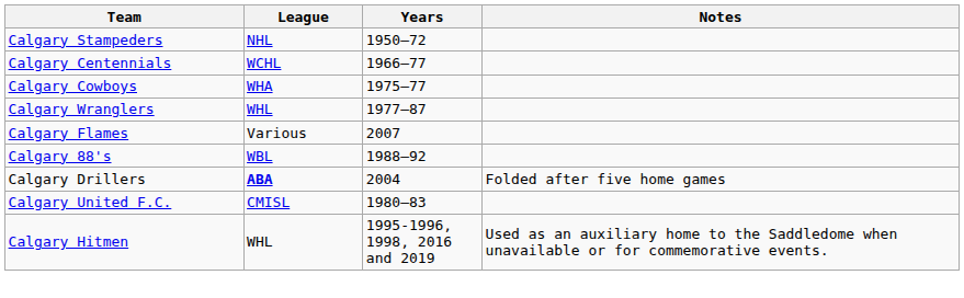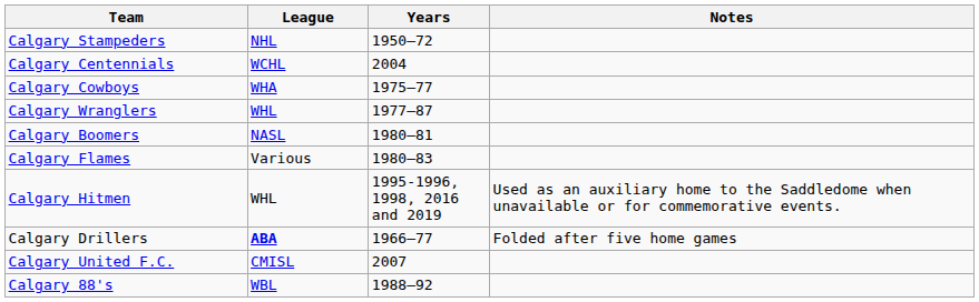 <table class="wikitable">
 <tr>
 <th bgcolor="#DDDDFF" width="20%">Team</th>
 <th bgcolor="#DDDDFF" width="10%">League</th>
 <th bgcolor="#DDDDFF" width="10%">Years</th>
 <th bgcolor="#DDDDFF" width="40%">Notes</th>
 </tr>
 <tr>
 <td><a href='#'>Calgary Stampeders</a></td>
 <td><a href='#'>NHL</a></td>
 <td>1950–72</td>
 <td></td>
 </tr>
 <tr>
 <td><a href='#'>Calgary Centennials</a></td>
 <td><a href='#'>WCHL</a></td>
-<td>1966–77</td>
+<td>2004</td>
 <td></td>
 </tr>
 <tr>
 <td><a href='#'>Calgary Cowboys</a></td>
 <td><a href='#'>WHA</a></td>
 <td>1975–77</td>
 <td></td>
 </tr>
 <tr>
 <td><a href='#'>Calgary Wranglers</a></td>
 <td><a href='#'>WHL</a></td>
 <td>1977–87</td>
 <td></td>
 </tr>
 <tr>
+<td><a href='#'>Calgary Boomers</a></td>
+<td><a href='#'>NASL</a></td>
+<td>1980–81</td>
+<td></td>
+</tr>
+<tr>
 <td><a href='#'>Calgary Flames</a></td>
 <td>Various</td>
+<td>1980–83</td>
+<td></td>
+</tr>
+<tr>
+<td><a href='#'>Calgary Hitmen</a></td>
+<td>WHL</td>
+<td>1995-1996, 1998, 2016 and 2019</td>
+<td>Used as an auxiliary home to the Saddledome when unavailable or for commemorative events.</td>
+</tr>
+<tr>
+<td>Calgary Drillers</td>
+<td><strong><a href='#'>ABA</a></strong></td>
+<td>1966–77</td>
+<td>Folded after five home games</td>
+</tr>
+<tr>
+<td><a href='#'>Calgary United F.C.</a></td>
+<td><a href='#'>CMISL</a></td>
 <td>2007</td>
 <td></td>
 </tr>
 <tr>
 <td><a href='#'>Calgary 88's</a></td>
 <td><a href='#'>WBL</a></td>
 <td>1988–92</td>
 <td></td>
 </tr>
-<tr>
-<td>Calgary Drillers</td>
-<td><strong><a href='#'>ABA</a></strong></td>
-<td>2004</td>
-<td>Folded after five home games</td>
-</tr>
-<tr>
-<td><a href='#'>Calgary United F.C.</a></td>
-<td><a href='#'>CMISL</a></td>
-<td>1980–83</td>
-<td></td>
-</tr>
-<tr>
-<td><a href='#'>Calgary Hitmen</a></td>
-<td>WHL</td>
-<td>1995-1996, 1998, 2016 and 2019</td>
-<td>Used as an auxiliary home to the Saddledome when unavailable or for commemorative events.</td>
-</tr>
 </table>
